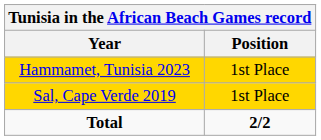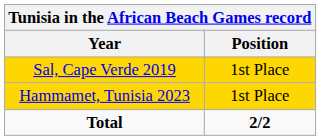 <table class="wikitable" style="text-align: center;">
 <tr>
 <th colspan=2>Tunisia in the <a href='#'>African Beach Games record</a></th>
 </tr>
 <tr>
 <th>Year</th>
 <th width="100">Position</th>
 </tr>
 <tr bgcolor=gold>
-<td> <a href='#'>Hammamet, Tunisia 2023</a></td>
+<td> <a href='#'>Sal, Cape Verde 2019</a></td>
 <td>1st Place</td>
 </tr>
 <tr bgcolor=gold>
-<td> <a href='#'>Sal, Cape Verde 2019</a></td>
+<td> <a href='#'>Hammamet, Tunisia 2023</a></td>
 <td>1st Place</td>
 </tr>
 <tr>
 <td><strong>Total</strong></td>
 <td><strong>2/2</strong></td>
 </tr>
 </table>
